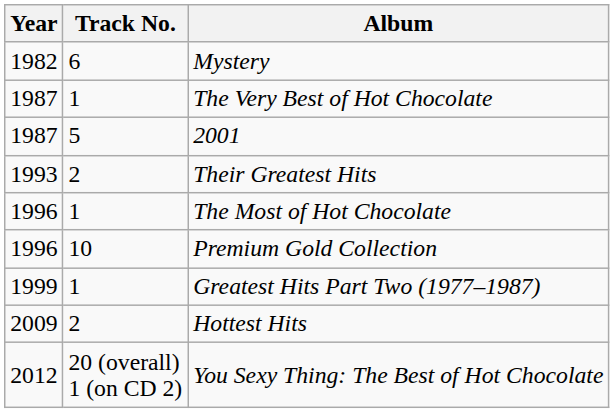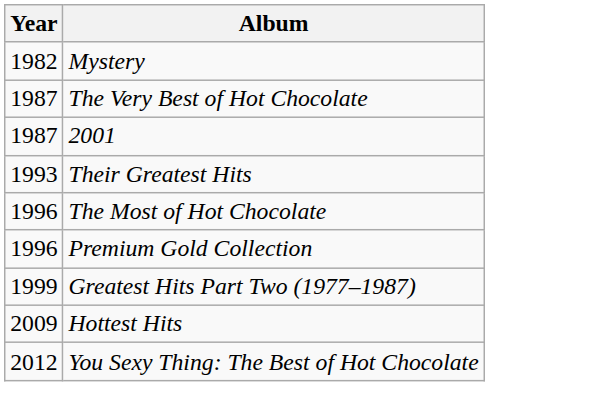 <table class="wikitable">
 <tr>
 <th>Year</th>
-<th>Track No.</th>
 <th>Album</th>
 </tr>
 <tr>
 <td>1982</td>
-<td>6</td>
 <td><em>Mystery</em></td>
 </tr>
 <tr>
 <td>1987</td>
-<td>1</td>
 <td><em>The Very Best of Hot Chocolate</em></td>
 </tr>
 <tr>
 <td>1987</td>
-<td>5</td>
 <td><em>2001</em></td>
 </tr>
 <tr>
 <td>1993</td>
-<td>2</td>
 <td><em>Their Greatest Hits</em></td>
 </tr>
 <tr>
 <td>1996</td>
-<td>1</td>
 <td><em>The Most of Hot Chocolate</em></td>
 </tr>
 <tr>
 <td>1996</td>
-<td>10</td>
 <td><em>Premium Gold Collection</em></td>
 </tr>
 <tr>
 <td>1999</td>
-<td>1</td>
 <td><em>Greatest Hits Part Two (1977–1987)</em></td>
 </tr>
 <tr>
 <td>2009</td>
-<td>2</td>
 <td><em>Hottest Hits</em></td>
 </tr>
 <tr>
 <td>2012</td>
-<td>20 (overall)<br>1 (on CD 2)</td>
 <td><em>You Sexy Thing: The Best of Hot Chocolate</em></td>
 </tr>
 </table>
